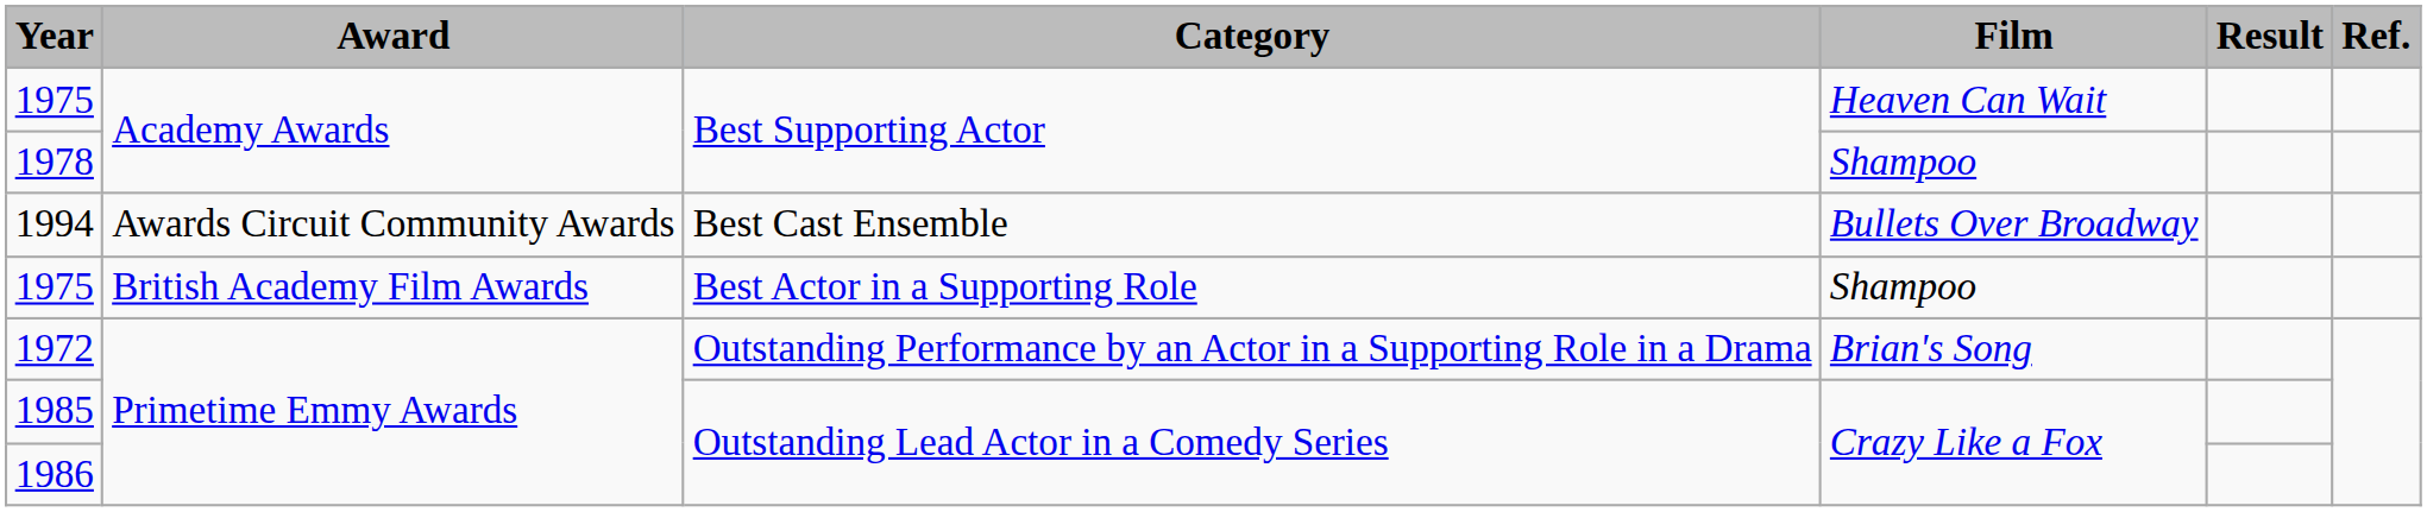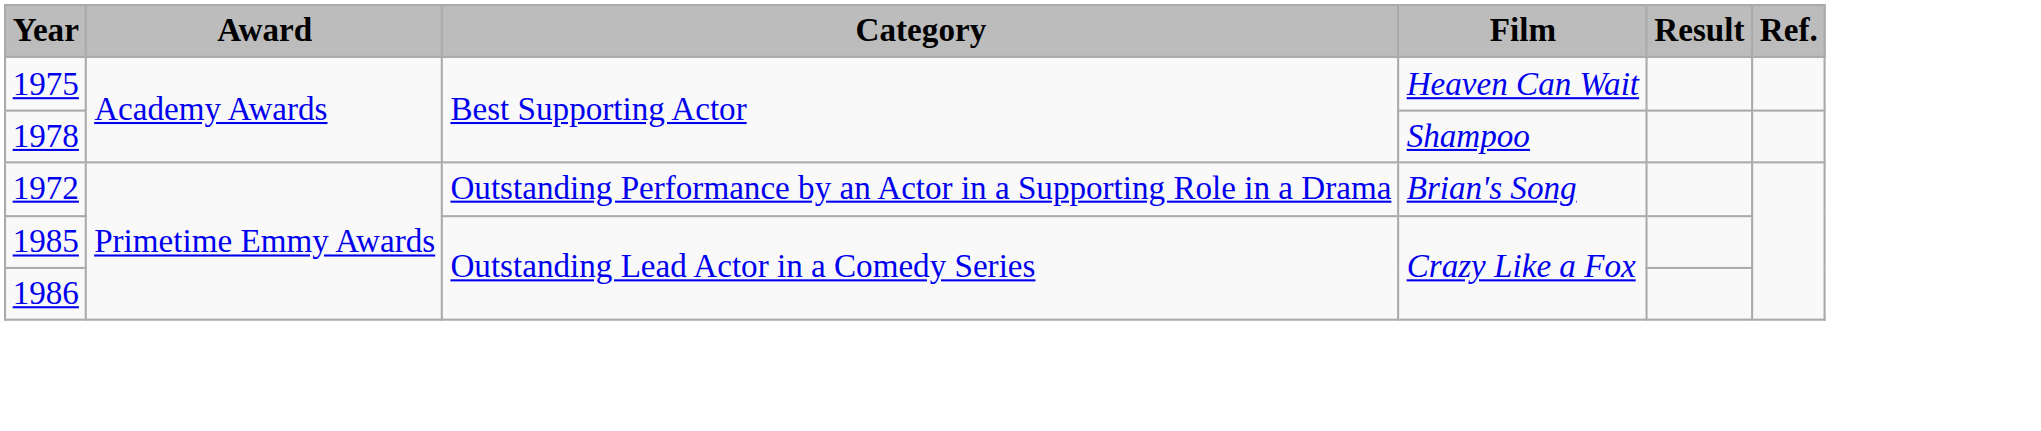 <table class="wikitable">
 <tr style="background:#b0c4de; text-align:center;">
 <th style="background:#bcbcbc;">Year</th>
 <th style="background:#bcbcbc;">Award</th>
 <th style="background:#bcbcbc;">Category</th>
 <th style="background:#bcbcbc;">Film</th>
 <th style="background:#bcbcbc;">Result</th>
 <th style="background:#bcbcbc;">Ref.</th>
 </tr>
 <tr>
 <td><a href='#'>1975</a></td>
 <td rowspan="2"><a href='#'>Academy Awards</a></td>
 <td rowspan="2"><a href='#'>Best Supporting Actor</a></td>
 <td><em><a href='#'>Heaven Can Wait</a></em></td>
 <td></td>
 <td align="center"></td>
 </tr>
 <tr>
 <td><a href='#'>1978</a></td>
 <td><em><a href='#'>Shampoo</a></em></td>
 <td></td>
 <td align="center"></td>
 </tr>
 <tr>
-<td>1994</td>
-<td>Awards Circuit Community Awards</td>
-<td>Best Cast Ensemble</td>
-<td><em><a href='#'>Bullets Over Broadway</a></em></td>
-<td></td>
-<td align="center"></td>
-</tr>
-<tr>
-<td><a href='#'>1975</a></td>
-<td><a href='#'>British Academy Film Awards</a></td>
-<td><a href='#'>Best Actor in a Supporting Role</a></td>
-<td><em>Shampoo</em></td>
-<td></td>
-<td align="center"></td>
-</tr>
-<tr>
 <td><a href='#'>1972</a></td>
 <td rowspan="3"><a href='#'>Primetime Emmy Awards</a></td>
 <td><a href='#'>Outstanding Performance by an Actor in a Supporting Role in a Drama</a></td>
 <td><em><a href='#'>Brian's Song</a></em></td>
 <td></td>
 <td align="center" rowspan="3"></td>
 </tr>
 <tr>
 <td><a href='#'>1985</a></td>
 <td rowspan="2"><a href='#'>Outstanding Lead Actor in a Comedy Series</a></td>
 <td rowspan="2"><em><a href='#'>Crazy Like a Fox</a></em></td>
 <td></td>
 </tr>
 <tr>
 <td><a href='#'>1986</a></td>
 <td></td>
 </tr>
 </table>
